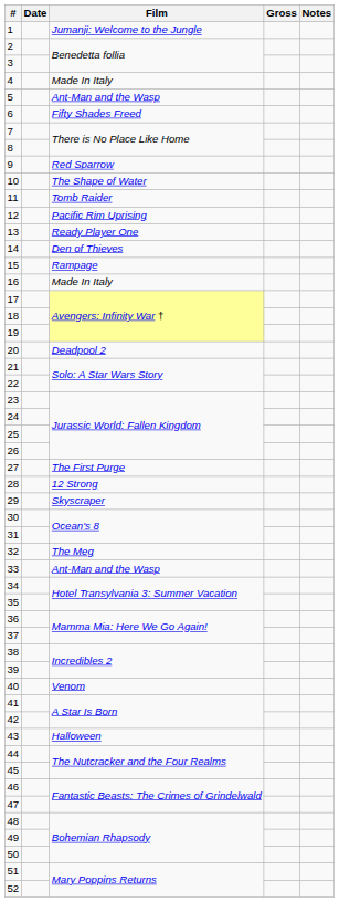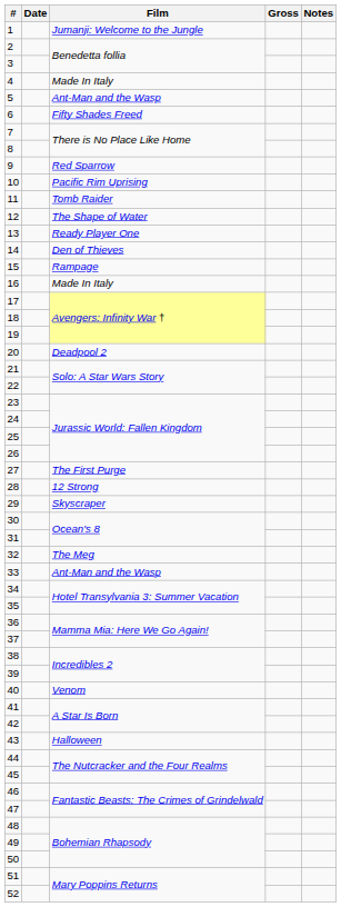 <table class="wikitable sortable">
 <tr>
 <th>#</th>
 <th>Date</th>
 <th>Film</th>
 <th>Gross</th>
 <th>Notes</th>
 </tr>
 <tr>
 <td>1</td>
 <td></td>
 <td><em><a href='#'>Jumanji: Welcome to the Jungle</a></em></td>
 <td></td>
 <td></td>
 </tr>
 <tr>
 <td>2</td>
 <td></td>
 <td rowspan="2"><em>Benedetta follia</em></td>
 <td></td>
 <td></td>
 </tr>
 <tr>
 <td>3</td>
 <td></td>
 <td></td>
 <td></td>
 </tr>
 <tr>
 <td>4</td>
 <td></td>
 <td><em>Made In Italy</em></td>
 <td></td>
 <td></td>
 </tr>
 <tr>
 <td>5</td>
 <td></td>
 <td><em><a href='#'>Ant-Man and the Wasp</a></em></td>
 <td></td>
 <td></td>
 </tr>
 <tr>
 <td>6</td>
 <td></td>
 <td><em><a href='#'>Fifty Shades Freed</a></em></td>
 <td></td>
 <td></td>
 </tr>
 <tr>
 <td>7</td>
 <td></td>
 <td rowspan="2"><em>There is No Place Like Home</em></td>
 <td></td>
 <td></td>
 </tr>
 <tr>
 <td>8</td>
 <td></td>
 <td></td>
 <td></td>
 </tr>
 <tr>
 <td>9</td>
 <td></td>
 <td><em><a href='#'>Red Sparrow</a></em></td>
 <td></td>
 <td></td>
 </tr>
 <tr>
 <td>10</td>
 <td></td>
-<td><em><a href='#'>The Shape of Water</a></em></td>
+<td><em><a href='#'>Pacific Rim Uprising</a></em></td>
 <td></td>
 <td></td>
 </tr>
 <tr>
 <td>11</td>
 <td></td>
 <td><em><a href='#'>Tomb Raider</a></em></td>
 <td></td>
 <td></td>
 </tr>
 <tr>
 <td>12</td>
 <td></td>
-<td><em><a href='#'>Pacific Rim Uprising</a></em></td>
+<td><em><a href='#'>The Shape of Water</a></em></td>
 <td></td>
 <td></td>
 </tr>
 <tr>
 <td>13</td>
 <td></td>
 <td><em><a href='#'>Ready Player One</a></em></td>
 <td></td>
 <td></td>
 </tr>
 <tr>
 <td>14</td>
 <td></td>
 <td><em><a href='#'>Den of Thieves</a></em></td>
 <td></td>
 <td></td>
 </tr>
 <tr>
 <td>15</td>
 <td></td>
 <td><em><a href='#'>Rampage</a></em></td>
 <td></td>
 <td></td>
 </tr>
 <tr>
 <td>16</td>
 <td></td>
 <td><em>Made In Italy</em></td>
 <td></td>
 <td></td>
 </tr>
 <tr>
 <td>17</td>
 <td></td>
 <td rowspan="3" style="background-color:#FFFF99"><em><a href='#'>Avengers: Infinity War</a></em> †</td>
 <td></td>
 <td></td>
 </tr>
 <tr>
 <td>18</td>
 <td></td>
 <td></td>
 <td></td>
 </tr>
 <tr>
 <td>19</td>
 <td></td>
 <td></td>
 <td></td>
 </tr>
 <tr>
 <td>20</td>
 <td></td>
 <td><em><a href='#'>Deadpool 2</a></em></td>
 <td></td>
 <td></td>
 </tr>
 <tr>
 <td>21</td>
 <td></td>
 <td rowspan="2"><em><a href='#'>Solo: A Star Wars Story</a></em></td>
 <td></td>
 <td></td>
 </tr>
 <tr>
 <td>22</td>
 <td></td>
 <td></td>
 <td></td>
 </tr>
 <tr>
 <td>23</td>
 <td></td>
 <td rowspan="4"><em><a href='#'>Jurassic World: Fallen Kingdom</a></em></td>
 <td></td>
 <td></td>
 </tr>
 <tr>
 <td>24</td>
 <td></td>
 <td></td>
 <td></td>
 </tr>
 <tr>
 <td>25</td>
 <td></td>
 <td></td>
 <td></td>
 </tr>
 <tr>
 <td>26</td>
 <td></td>
 <td></td>
 <td></td>
 </tr>
 <tr>
 <td>27</td>
 <td></td>
 <td><em><a href='#'>The First Purge</a></em></td>
 <td></td>
 <td></td>
 </tr>
 <tr>
 <td>28</td>
 <td></td>
 <td><em><a href='#'>12 Strong</a></em></td>
 <td></td>
 <td></td>
 </tr>
 <tr>
 <td>29</td>
 <td></td>
 <td><em><a href='#'>Skyscraper</a></em></td>
 <td></td>
 <td></td>
 </tr>
 <tr>
 <td>30</td>
 <td></td>
 <td rowspan="2"><em><a href='#'>Ocean's 8</a></em></td>
 <td></td>
 <td></td>
 </tr>
 <tr>
 <td>31</td>
 <td></td>
 <td></td>
 <td></td>
 </tr>
 <tr>
 <td>32</td>
 <td></td>
 <td><em><a href='#'>The Meg</a></em></td>
 <td></td>
 <td></td>
 </tr>
 <tr>
 <td>33</td>
 <td></td>
 <td><em><a href='#'>Ant-Man and the Wasp</a></em></td>
 <td></td>
 <td></td>
 </tr>
 <tr>
 <td>34</td>
 <td></td>
 <td rowspan="2"><em><a href='#'>Hotel Transylvania 3: Summer Vacation</a></em></td>
 <td></td>
 <td></td>
 </tr>
 <tr>
 <td>35</td>
 <td></td>
 <td></td>
 <td></td>
 </tr>
 <tr>
 <td>36</td>
 <td></td>
 <td rowspan="2"><em><a href='#'>Mamma Mia: Here We Go Again!</a></em></td>
 <td></td>
 <td></td>
 </tr>
 <tr>
 <td>37</td>
 <td></td>
 <td></td>
 <td></td>
 </tr>
 <tr>
 <td>38</td>
 <td></td>
 <td rowspan="2"><em><a href='#'>Incredibles 2</a></em></td>
 <td></td>
 <td></td>
 </tr>
 <tr>
 <td>39</td>
 <td></td>
 <td></td>
 <td></td>
 </tr>
 <tr>
 <td>40</td>
 <td></td>
 <td><em><a href='#'>Venom</a></em></td>
 <td></td>
 <td></td>
 </tr>
 <tr>
 <td>41</td>
 <td></td>
 <td rowspan="2"><em><a href='#'>A Star Is Born</a></em></td>
 <td></td>
 <td></td>
 </tr>
 <tr>
 <td>42</td>
 <td></td>
 <td></td>
 <td></td>
 </tr>
 <tr>
 <td>43</td>
 <td></td>
 <td><em><a href='#'>Halloween</a></em></td>
 <td></td>
 <td></td>
 </tr>
 <tr>
 <td>44</td>
 <td></td>
 <td rowspan="2"><em><a href='#'>The Nutcracker and the Four Realms</a></em></td>
 <td></td>
 <td></td>
 </tr>
 <tr>
 <td>45</td>
 <td></td>
 <td></td>
 <td></td>
 </tr>
 <tr>
 <td>46</td>
 <td></td>
 <td rowspan="2"><em><a href='#'>Fantastic Beasts: The Crimes of Grindelwald</a></em></td>
 <td></td>
 <td></td>
 </tr>
 <tr>
 <td>47</td>
 <td></td>
 <td></td>
 <td></td>
 </tr>
 <tr>
 <td>48</td>
 <td></td>
 <td rowspan="3"><em><a href='#'>Bohemian Rhapsody</a></em></td>
 <td></td>
 <td></td>
 </tr>
 <tr>
 <td>49</td>
 <td></td>
 <td></td>
 <td></td>
 </tr>
 <tr>
 <td>50</td>
 <td></td>
 <td></td>
 <td></td>
 </tr>
 <tr>
 <td>51</td>
 <td></td>
 <td rowspan="2"><em><a href='#'>Mary Poppins Returns</a></em></td>
 <td></td>
 <td></td>
 </tr>
 <tr>
 <td>52</td>
 <td></td>
 <td></td>
 <td></td>
 </tr>
 </table>
